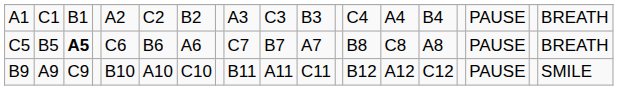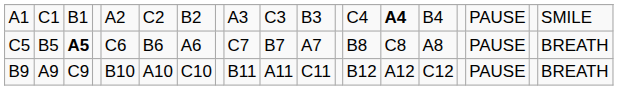 <table class="wikitable">
 <tr>
 </tr>
 <tr>
 <td>A1</td>
 <td>C1</td>
 <td>B1</td>
 <td></td>
 <td>A2</td>
 <td>C2</td>
 <td>B2</td>
 <td></td>
 <td>A3</td>
 <td>C3</td>
 <td>B3</td>
 <td></td>
 <td>C4</td>
-<td>A4</td>
+<td><strong>A4</strong></td>
 <td>B4</td>
 <td></td>
 <td>PAUSE</td>
 <td></td>
-<td>BREATH</td>
+<td>SMILE</td>
 </tr>
 <tr>
 <td>C5</td>
 <td>B5</td>
 <td><strong>A5</strong></td>
 <td></td>
 <td>C6</td>
 <td>B6</td>
 <td>A6</td>
 <td></td>
 <td>C7</td>
 <td>B7</td>
 <td>A7</td>
 <td></td>
 <td>B8</td>
 <td>C8</td>
 <td>A8</td>
 <td></td>
 <td>PAUSE</td>
 <td></td>
 <td>BREATH</td>
 </tr>
 <tr>
 <td>B9</td>
 <td>A9</td>
 <td>C9</td>
 <td></td>
 <td>B10</td>
 <td>A10</td>
 <td>C10</td>
 <td></td>
 <td>B11</td>
 <td>A11</td>
 <td>C11</td>
 <td></td>
 <td>B12</td>
 <td>A12</td>
 <td>C12</td>
 <td></td>
 <td>PAUSE</td>
 <td></td>
-<td>SMILE</td>
+<td>BREATH</td>
 </tr>
 </table>
